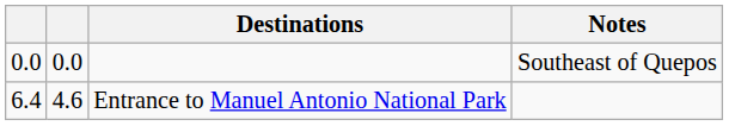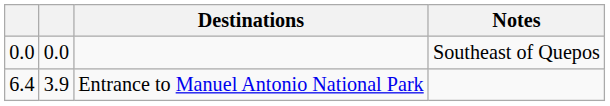 <table class="wikitable">
 <tr>
 <th scope="col"></th>
 <th scope="col"></th>
 <th scope="col">Destinations</th>
 <th scope="col">Notes</th>
 </tr>
 <tr>
 <td>0.0</td>
 <td>0.0</td>
 <td></td>
 <td>Southeast of Quepos</td>
 </tr>
 <tr>
 <td>6.4</td>
-<td>4.6</td>
+<td>3.9</td>
 <td>Entrance to <a href='#'>Manuel Antonio National Park</a></td>
 <td></td>
 </tr>
 </table>
